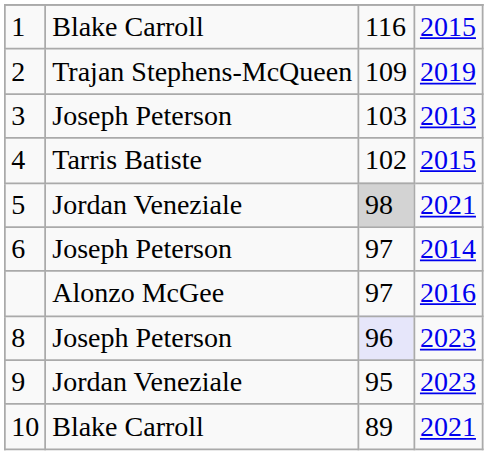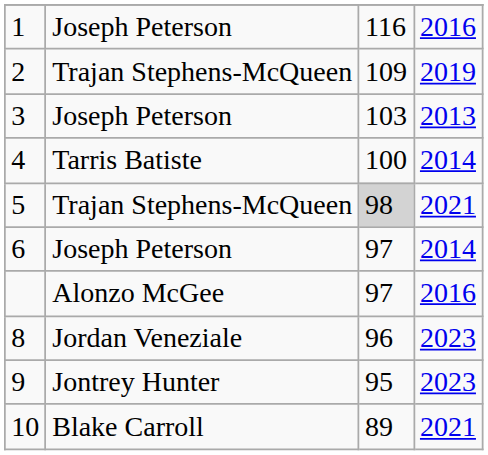 <table class="wikitable">
 <tr>
 </tr>
 <tr>
 <td>1</td>
-<td>Blake Carroll</td>
+<td>Joseph Peterson</td>
 <td>116</td>
-<td><a href='#'>2015</a></td>
+<td><a href='#'>2016</a></td>
 </tr>
 <tr>
 <td>2</td>
 <td>Trajan Stephens-McQueen</td>
 <td>109</td>
 <td><a href='#'>2019</a></td>
 </tr>
 <tr>
 <td>3</td>
 <td>Joseph Peterson</td>
 <td>103</td>
 <td><a href='#'>2013</a></td>
 </tr>
 <tr>
 <td>4</td>
 <td>Tarris Batiste</td>
-<td>102</td>
-<td><a href='#'>2015</a></td>
+<td>100</td>
+<td><a href='#'>2014</a></td>
 </tr>
 <tr>
 <td>5</td>
-<td>Jordan Veneziale</td>
+<td>Trajan Stephens-McQueen</td>
 <td style="background: lightgrey;">98</td>
 <td><a href='#'>2021</a></td>
 </tr>
 <tr>
 <td>6</td>
 <td>Joseph Peterson</td>
 <td>97</td>
 <td><a href='#'>2014</a></td>
 </tr>
 <tr>
 <td></td>
 <td>Alonzo McGee</td>
 <td>97</td>
 <td><a href='#'>2016</a></td>
 </tr>
 <tr>
 <td>8</td>
-<td>Joseph Peterson</td>
-<td style="background: lavender;">96</td>
+<td>Jordan Veneziale</td>
+<td>96</td>
 <td><a href='#'>2023</a></td>
 </tr>
 <tr>
 <td>9</td>
-<td>Jordan Veneziale</td>
+<td>Jontrey Hunter</td>
 <td>95</td>
 <td><a href='#'>2023</a></td>
 </tr>
 <tr>
 <td>10</td>
 <td>Blake Carroll</td>
 <td>89</td>
 <td><a href='#'>2021</a></td>
 </tr>
 </table>
